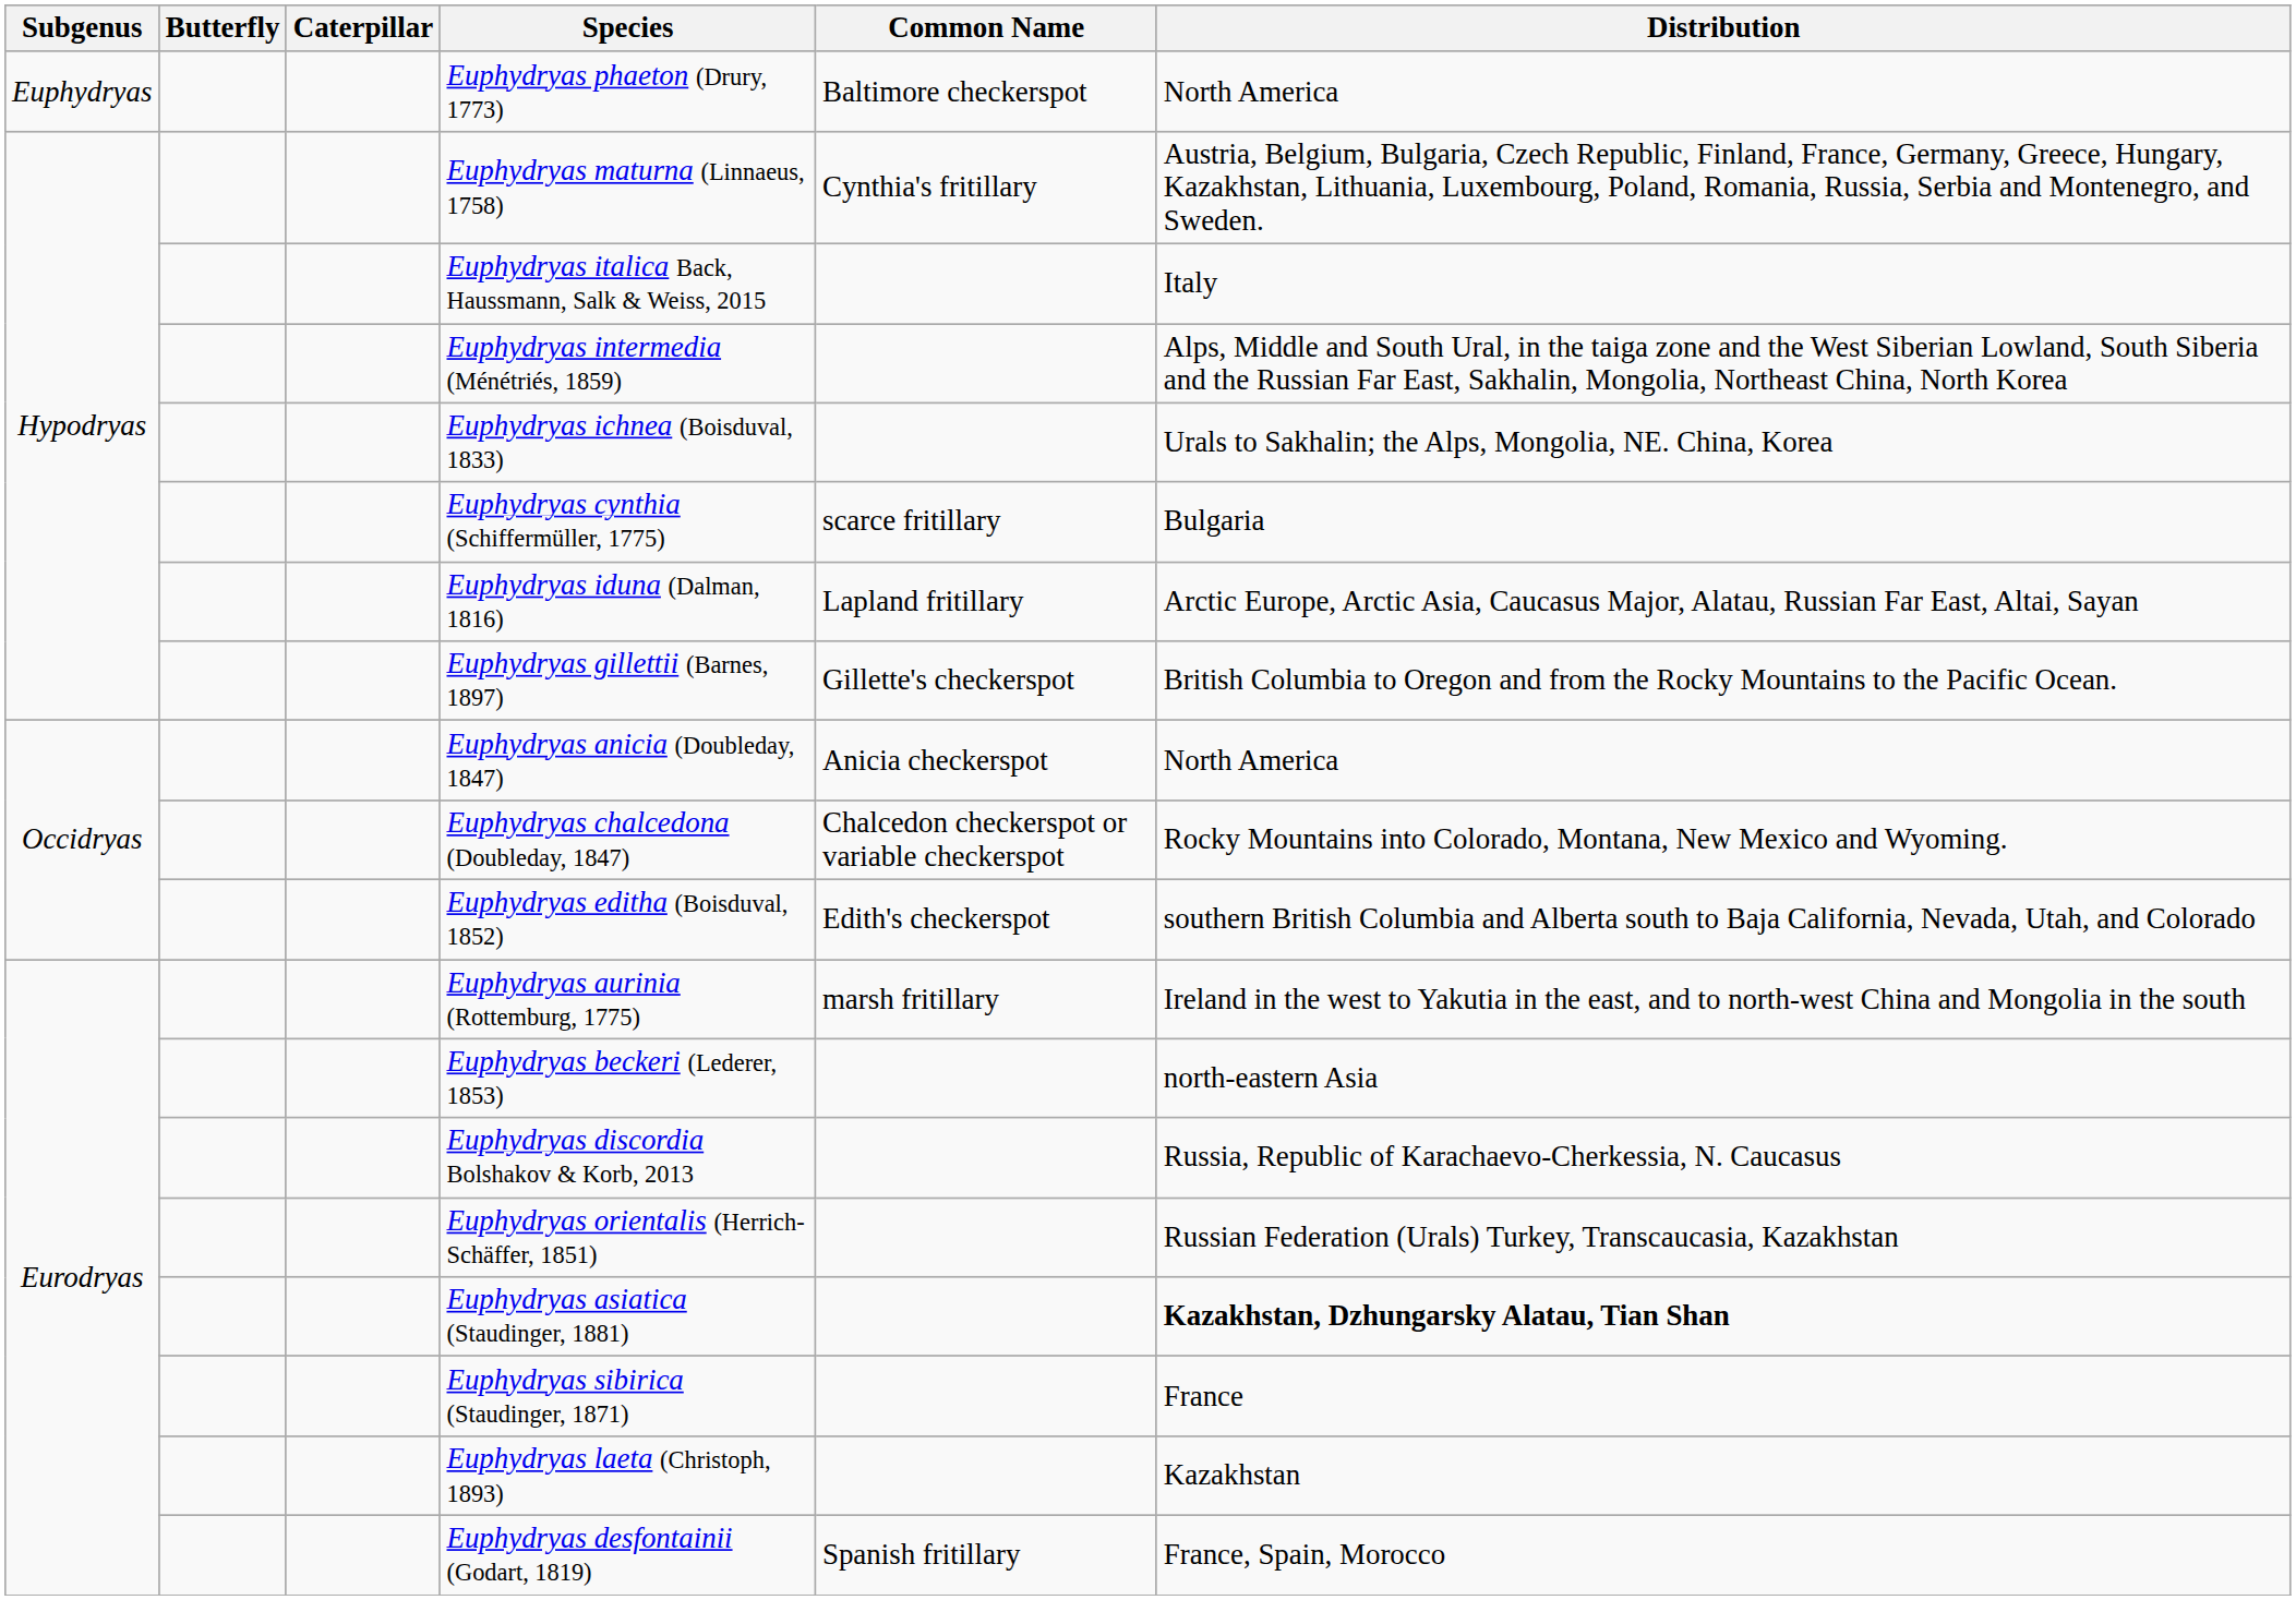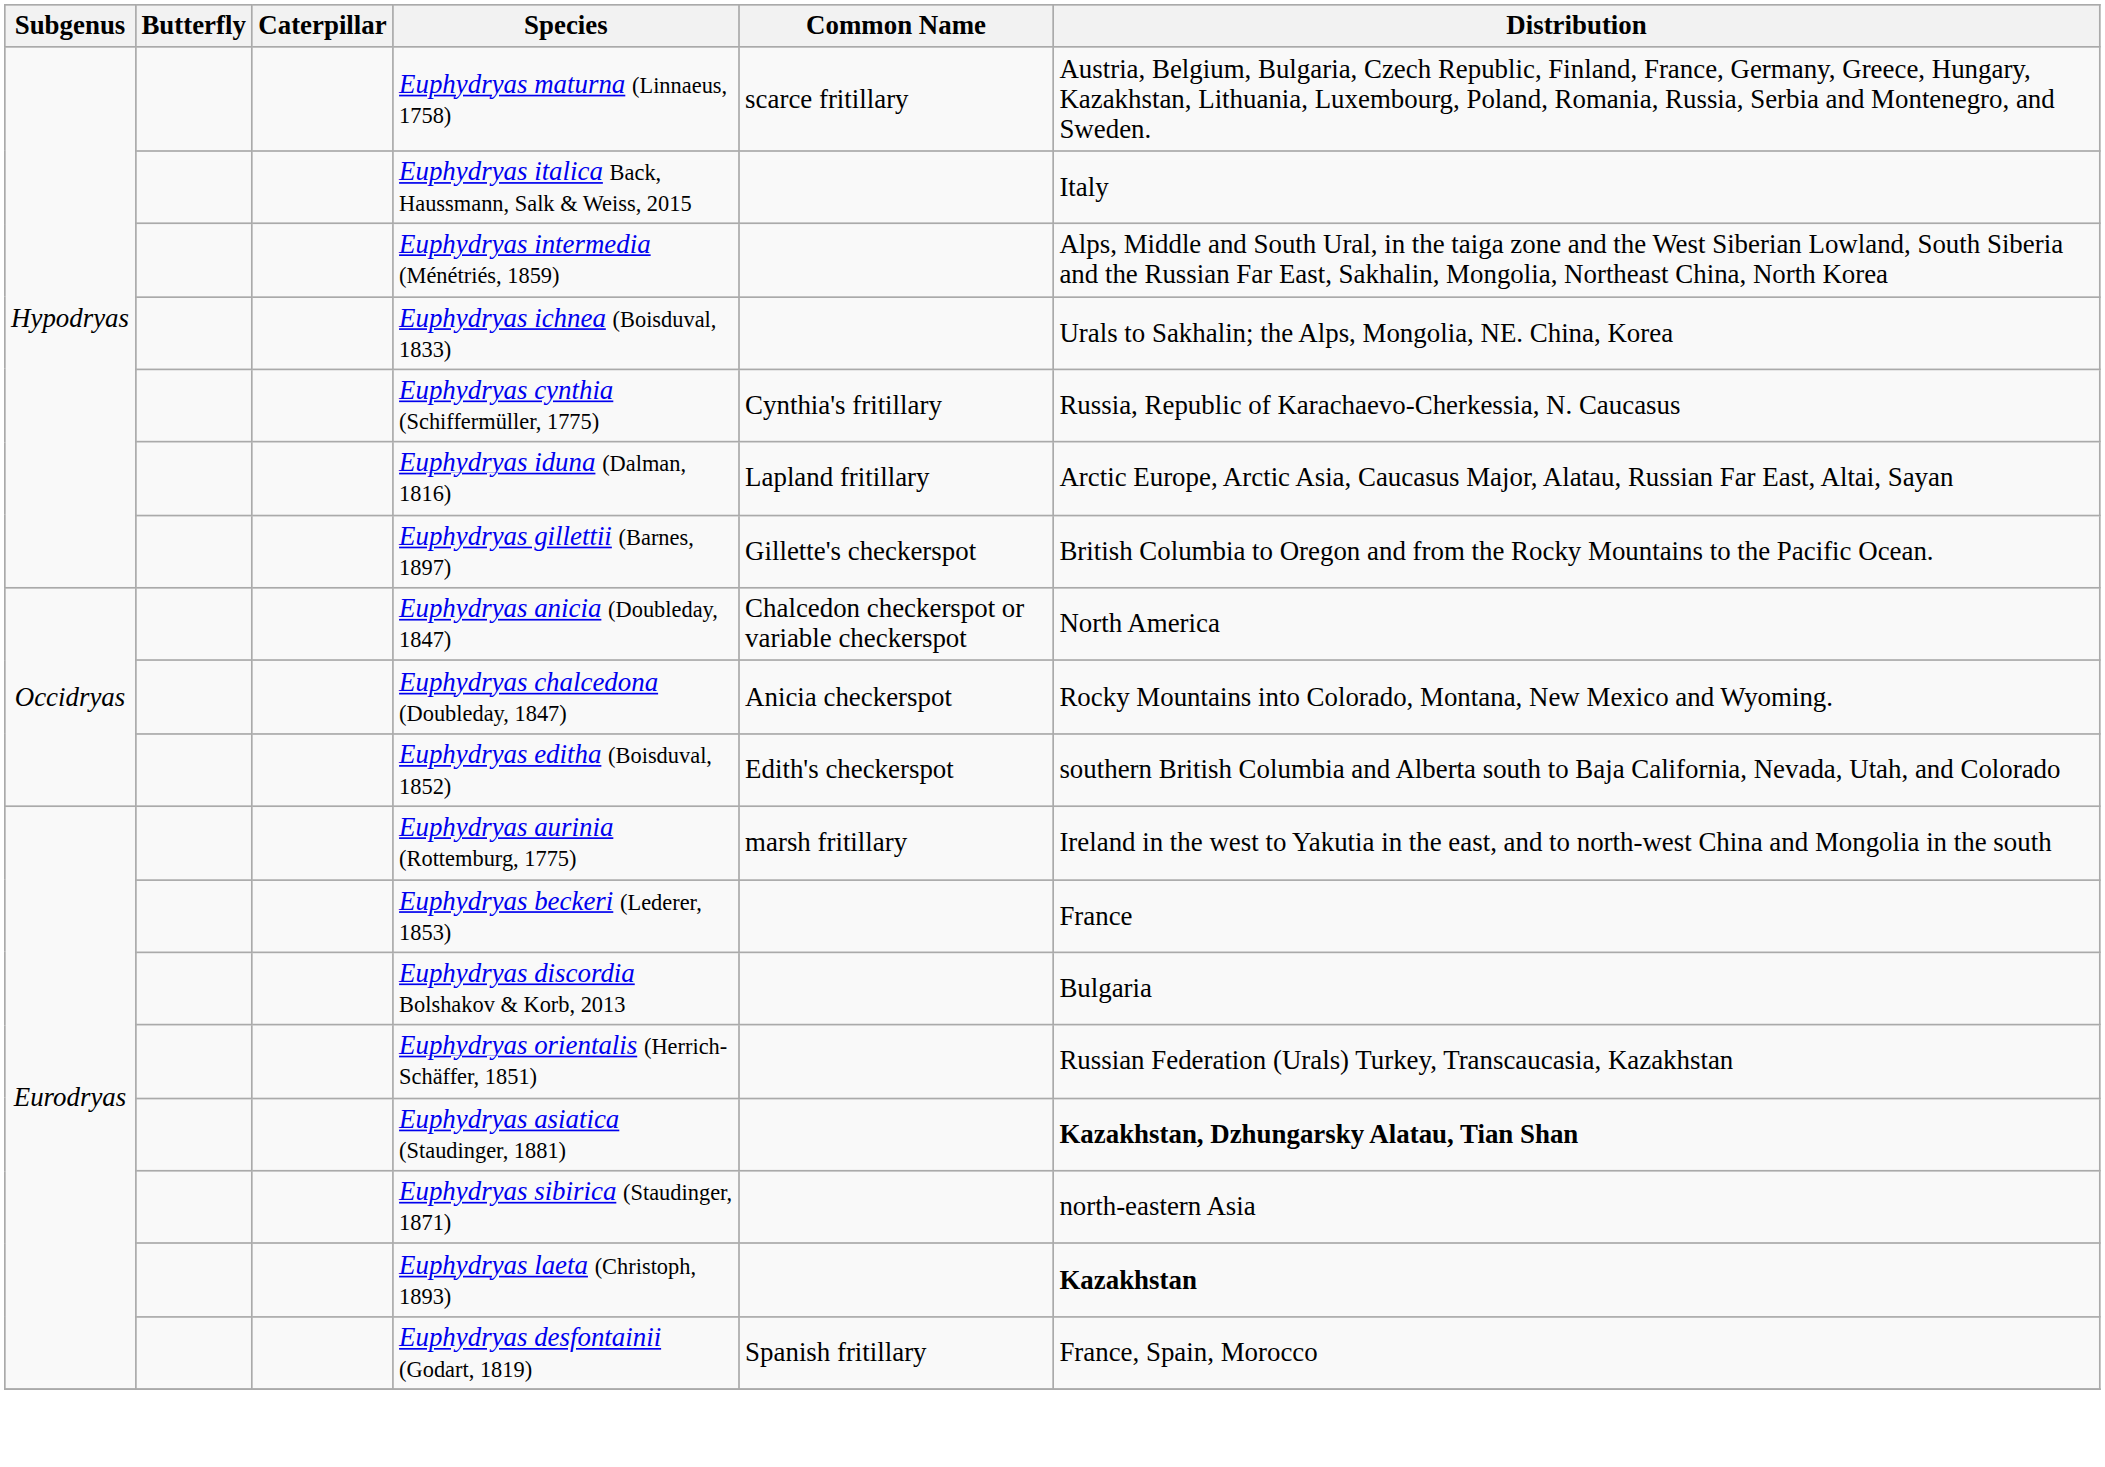 <table class="wikitable collapsible">
 <tr>
 <th>Subgenus</th>
 <th>Butterfly</th>
 <th>Caterpillar</th>
 <th>Species</th>
 <th>Common Name</th>
 <th>Distribution</th>
 </tr>
 <tr>
-<td rowspan="1" style="text-align:center;"><em>Euphydryas</em></td>
-<td></td>
-<td></td>
-<td><em><a href='#'>Euphydryas phaeton</a></em> <small>(Drury, 1773)</small></td>
-<td>Baltimore checkerspot</td>
-<td>North America</td>
-</tr>
-<tr>
 <td rowspan="7" style="text-align:center;"><em>Hypodryas</em></td>
 <td></td>
 <td></td>
 <td><em><a href='#'>Euphydryas maturna</a></em> <small>(Linnaeus, 1758)</small></td>
-<td>Cynthia's fritillary</td>
+<td>scarce fritillary</td>
 <td>Austria, Belgium, Bulgaria, Czech Republic, Finland, France, Germany, Greece, Hungary, Kazakhstan, Lithuania, Luxembourg, Poland, Romania, Russia, Serbia and Montenegro, and Sweden.</td>
 </tr>
 <tr>
 <td></td>
 <td></td>
 <td><em><a href='#'>Euphydryas italica</a></em> <small>Back, Haussmann, Salk & Weiss, 2015</small></td>
 <td></td>
 <td>Italy</td>
 </tr>
 <tr>
 <td></td>
 <td></td>
 <td><em><a href='#'>Euphydryas intermedia</a></em> <small>(Ménétriés, 1859)</small></td>
 <td></td>
 <td>Alps, Middle and South Ural, in the taiga zone and the West Siberian Lowland, South Siberia and the Russian Far East, Sakhalin, Mongolia, Northeast China, North Korea</td>
 </tr>
 <tr>
 <td></td>
 <td></td>
 <td><em><a href='#'>Euphydryas ichnea</a></em> <small>(Boisduval, 1833)</small></td>
 <td></td>
 <td>Urals to Sakhalin; the Alps, Mongolia, NE. China, Korea</td>
 </tr>
 <tr>
 <td></td>
 <td></td>
 <td><em><a href='#'>Euphydryas cynthia</a></em> <small>(Schiffermüller, 1775)</small></td>
-<td>scarce fritillary</td>
-<td>Bulgaria</td>
+<td>Cynthia's fritillary</td>
+<td>Russia, Republic of Karachaevo-Cherkessia, N. Caucasus</td>
 </tr>
 <tr>
 <td></td>
 <td></td>
 <td><em><a href='#'>Euphydryas iduna</a></em> <small>(Dalman, 1816)</small></td>
 <td>Lapland fritillary</td>
 <td>Arctic Europe, Arctic Asia, Caucasus Major, Alatau, Russian Far East, Altai, Sayan</td>
 </tr>
 <tr>
 <td></td>
 <td></td>
 <td><em><a href='#'>Euphydryas gillettii</a></em> <small>(Barnes, 1897)</small></td>
 <td>Gillette's checkerspot</td>
 <td>British Columbia to Oregon and from the Rocky Mountains to the Pacific Ocean.</td>
 </tr>
 <tr>
 <td rowspan="3" style="text-align:center;"><em>Occidryas</em></td>
 <td></td>
 <td></td>
 <td><em><a href='#'>Euphydryas anicia</a></em> <small>(Doubleday, 1847)</small></td>
-<td>Anicia checkerspot</td>
+<td>Chalcedon checkerspot or variable checkerspot</td>
 <td>North America</td>
 </tr>
 <tr>
 <td></td>
 <td></td>
 <td><em><a href='#'>Euphydryas chalcedona</a></em> <small>(Doubleday, 1847)</small></td>
-<td>Chalcedon checkerspot or variable checkerspot</td>
+<td>Anicia checkerspot</td>
 <td>Rocky Mountains into Colorado, Montana, New Mexico and Wyoming.</td>
 </tr>
 <tr>
 <td></td>
 <td></td>
 <td><em><a href='#'>Euphydryas editha</a></em> <small>(Boisduval, 1852)</small></td>
 <td>Edith's checkerspot</td>
 <td>southern British Columbia and Alberta south to Baja California, Nevada, Utah, and Colorado</td>
 </tr>
 <tr>
 <td rowspan="8" style="text-align:center;"><em>Eurodryas</em></td>
 <td></td>
 <td></td>
 <td><em><a href='#'>Euphydryas aurinia</a></em> <small>(Rottemburg, 1775)</small></td>
 <td>marsh fritillary</td>
 <td>Ireland in the west to Yakutia in the east, and to north-west China and Mongolia in the south</td>
 </tr>
 <tr>
 <td></td>
 <td></td>
 <td><em><a href='#'>Euphydryas beckeri</a></em> <small>(Lederer, 1853)</small></td>
 <td></td>
-<td>north-eastern Asia</td>
+<td>France</td>
 </tr>
 <tr>
 <td></td>
 <td></td>
 <td><em><a href='#'>Euphydryas discordia</a></em> <small>Bolshakov & Korb, 2013 </small></td>
 <td></td>
-<td>Russia, Republic of Karachaevo-Cherkessia, N. Caucasus</td>
+<td>Bulgaria</td>
 </tr>
 <tr>
 <td></td>
 <td></td>
 <td><em><a href='#'>Euphydryas orientalis</a></em> <small>(Herrich-Schäffer, 1851)</small></td>
 <td></td>
 <td>Russian Federation (Urals) Turkey, Transcaucasia, Kazakhstan</td>
 </tr>
 <tr>
 <td></td>
 <td></td>
 <td><em><a href='#'>Euphydryas asiatica</a></em> <small>(Staudinger, 1881)</small></td>
 <td></td>
 <td><strong>Kazakhstan, Dzhungarsky Alatau, Tian Shan</strong></td>
 </tr>
 <tr>
 <td></td>
 <td></td>
 <td><em><a href='#'>Euphydryas sibirica</a></em> <small>(Staudinger, 1871)</small></td>
 <td></td>
-<td>France</td>
+<td>north-eastern Asia</td>
 </tr>
 <tr>
 <td></td>
 <td></td>
 <td><em><a href='#'>Euphydryas laeta</a></em> <small>(Christoph, 1893)</small></td>
 <td></td>
-<td>Kazakhstan</td>
+<td><strong>Kazakhstan</strong></td>
 </tr>
 <tr>
 <td></td>
 <td></td>
 <td><em><a href='#'>Euphydryas desfontainii</a></em> <small>(Godart, 1819)</small></td>
 <td>Spanish fritillary</td>
 <td>France, Spain, Morocco</td>
 </tr>
 <tr>
 </tr>
 </table>
